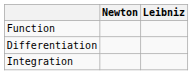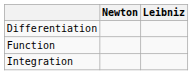 <table class="wikitable">
 <tr>
 <th></th>
 <th>Newton</th>
 <th>Leibniz</th>
 </tr>
 <tr>
-<td>Function</td>
+<td>Differentiation</td>
 <td></td>
 <td></td>
 </tr>
 <tr>
-<td>Differentiation</td>
+<td>Function</td>
 <td></td>
 <td></td>
 </tr>
 <tr>
 <td>Integration</td>
 <td></td>
 <td></td>
 </tr>
 </table>
